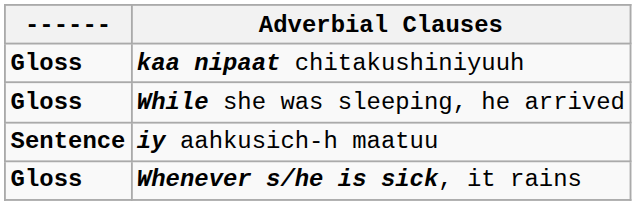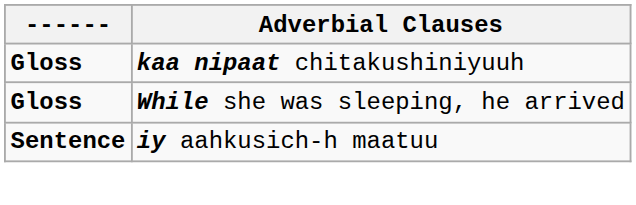 <table class="wikitable">
 <tr>
 <th>------</th>
 <th>Adverbial Clauses</th>
 </tr>
 <tr>
 <td><strong>Gloss</strong></td>
 <td><strong><em>kaa nipaat</em></strong> chitakushiniyuuh</td>
 </tr>
 <tr>
 <td><strong>Gloss</strong></td>
 <td><strong><em>While</em></strong> she was sleeping, he arrived</td>
 </tr>
 <tr>
 <td><strong>Sentence</strong></td>
 <td><strong><em>iy</em></strong> aahkusich-h maatuu</td>
 </tr>
-<tr>
-<td><strong>Gloss</strong></td>
-<td><strong><em>Whenever s/he is sick</em></strong>, it rains</td>
-</tr>
 </table>
